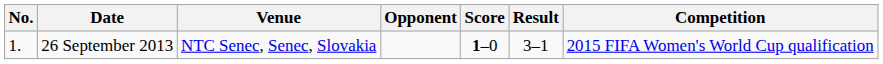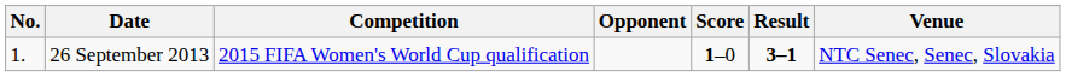 <table class="wikitable">
 <tr>
 <th>No.</th>
 <th>Date</th>
-<th>Venue</th>
+<th>Competition</th>
 <th>Opponent</th>
 <th>Score</th>
 <th>Result</th>
-<th>Competition</th>
+<th>Venue</th>
 </tr>
 <tr>
 <td>1.</td>
 <td>26 September 2013</td>
-<td><a href='#'>NTC Senec</a>, <a href='#'>Senec</a>, <a href='#'>Slovakia</a></td>
+<td><a href='#'>2015 FIFA Women's World Cup qualification</a></td>
 <td></td>
 <td align=center><strong>1</strong>–0</td>
-<td align=center>3–1</td>
-<td><a href='#'>2015 FIFA Women's World Cup qualification</a></td>
+<td align=center><strong>3–1</strong></td>
+<td><a href='#'>NTC Senec</a>, <a href='#'>Senec</a>, <a href='#'>Slovakia</a></td>
 </tr>
 </table>
